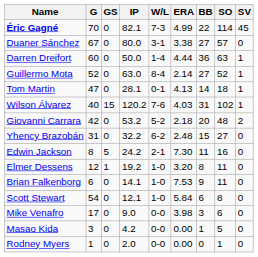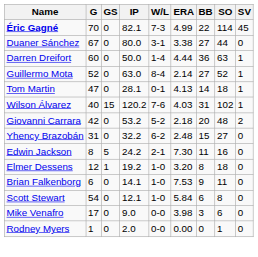 <table class="wikitable sortable" style="text-align:left">
 <tr>
 <th>Name</th>
 <th>G</th>
 <th>GS</th>
 <th>IP</th>
 <th>W/L</th>
 <th>ERA</th>
 <th>BB</th>
 <th>SO</th>
 <th>SV</th>
 </tr>
 <tr>
 <td><strong><a href='#'>Éric Gagné</a>	</strong></td>
 <td>70</td>
 <td>0</td>
 <td>82.1</td>
 <td>7-3</td>
 <td>4.99</td>
 <td>22</td>
 <td>114</td>
 <td>45</td>
 </tr>
 <tr>
 <td><a href='#'>Duaner Sánchez</a></td>
 <td>67</td>
 <td>0</td>
 <td>80.0</td>
 <td>3-1</td>
 <td>3.38</td>
 <td>27</td>
-<td>57</td>
+<td>44</td>
 <td>0</td>
 </tr>
 <tr>
 <td><a href='#'>Darren Dreifort</a></td>
 <td>60</td>
 <td>0</td>
 <td>50.0</td>
 <td>1-4</td>
 <td>4.44</td>
 <td>36</td>
 <td>63</td>
 <td>1</td>
 </tr>
 <tr>
 <td><a href='#'>Guillermo Mota</a></td>
 <td>52</td>
 <td>0</td>
 <td>63.0</td>
 <td>8-4</td>
 <td>2.14</td>
 <td>27</td>
 <td>52</td>
 <td>1</td>
 </tr>
 <tr>
 <td><a href='#'>Tom Martin</a></td>
 <td>47</td>
 <td>0</td>
 <td>28.1</td>
 <td>0-1</td>
 <td>4.13</td>
 <td>14</td>
 <td>18</td>
 <td>1</td>
 </tr>
 <tr>
 <td><a href='#'>Wilson Álvarez</a></td>
 <td>40</td>
 <td>15</td>
 <td>120.2</td>
 <td>7-6</td>
 <td>4.03</td>
 <td>31</td>
 <td>102</td>
 <td>1</td>
 </tr>
 <tr>
 <td><a href='#'>Giovanni Carrara</a></td>
 <td>42</td>
 <td>0</td>
 <td>53.2</td>
 <td>5-2</td>
 <td>2.18</td>
 <td>20</td>
 <td>48</td>
 <td>2</td>
 </tr>
 <tr>
 <td><a href='#'>Yhency Brazobán</a></td>
 <td>31</td>
 <td>0</td>
 <td>32.2</td>
 <td>6-2</td>
 <td>2.48</td>
 <td>15</td>
 <td>27</td>
 <td>0</td>
 </tr>
 <tr>
 <td><a href='#'>Edwin Jackson</a></td>
 <td>8</td>
 <td>5</td>
 <td>24.2</td>
 <td>2-1</td>
 <td>7.30</td>
 <td>11</td>
 <td>16</td>
 <td>0</td>
 </tr>
 <tr>
 <td><a href='#'>Elmer Dessens</a></td>
 <td>12</td>
 <td>1</td>
 <td>19.2</td>
 <td>1-0</td>
 <td>3.20</td>
 <td>8</td>
-<td>11</td>
+<td>18</td>
 <td>0</td>
 </tr>
 <tr>
 <td><a href='#'>Brian Falkenborg</a></td>
 <td>6</td>
 <td>0</td>
 <td>14.1</td>
 <td>1-0</td>
 <td>7.53</td>
 <td>9</td>
 <td>11</td>
 <td>0</td>
 </tr>
 <tr>
 <td><a href='#'>Scott Stewart</a></td>
 <td>54</td>
 <td>0</td>
 <td>12.1</td>
 <td>1-0</td>
 <td>5.84</td>
 <td>6</td>
 <td>8</td>
 <td>0</td>
 </tr>
 <tr>
 <td><a href='#'>Mike Venafro</a></td>
 <td>17</td>
 <td>0</td>
 <td>9.0</td>
 <td>0-0</td>
 <td>3.98</td>
 <td>3</td>
 <td>6</td>
 <td>0</td>
 </tr>
 <tr>
-<td><a href='#'>Masao Kida</a></td>
-<td>3</td>
-<td>0</td>
-<td>4.2</td>
-<td>0-0</td>
-<td>0.00</td>
-<td>1</td>
-<td>5</td>
-<td>0</td>
-</tr>
-<tr>
 <td><a href='#'>Rodney Myers</a></td>
 <td>1</td>
 <td>0</td>
 <td>2.0</td>
 <td>0-0</td>
 <td>0.00</td>
 <td>0</td>
 <td>1</td>
 <td>0</td>
 </tr>
 </table>
